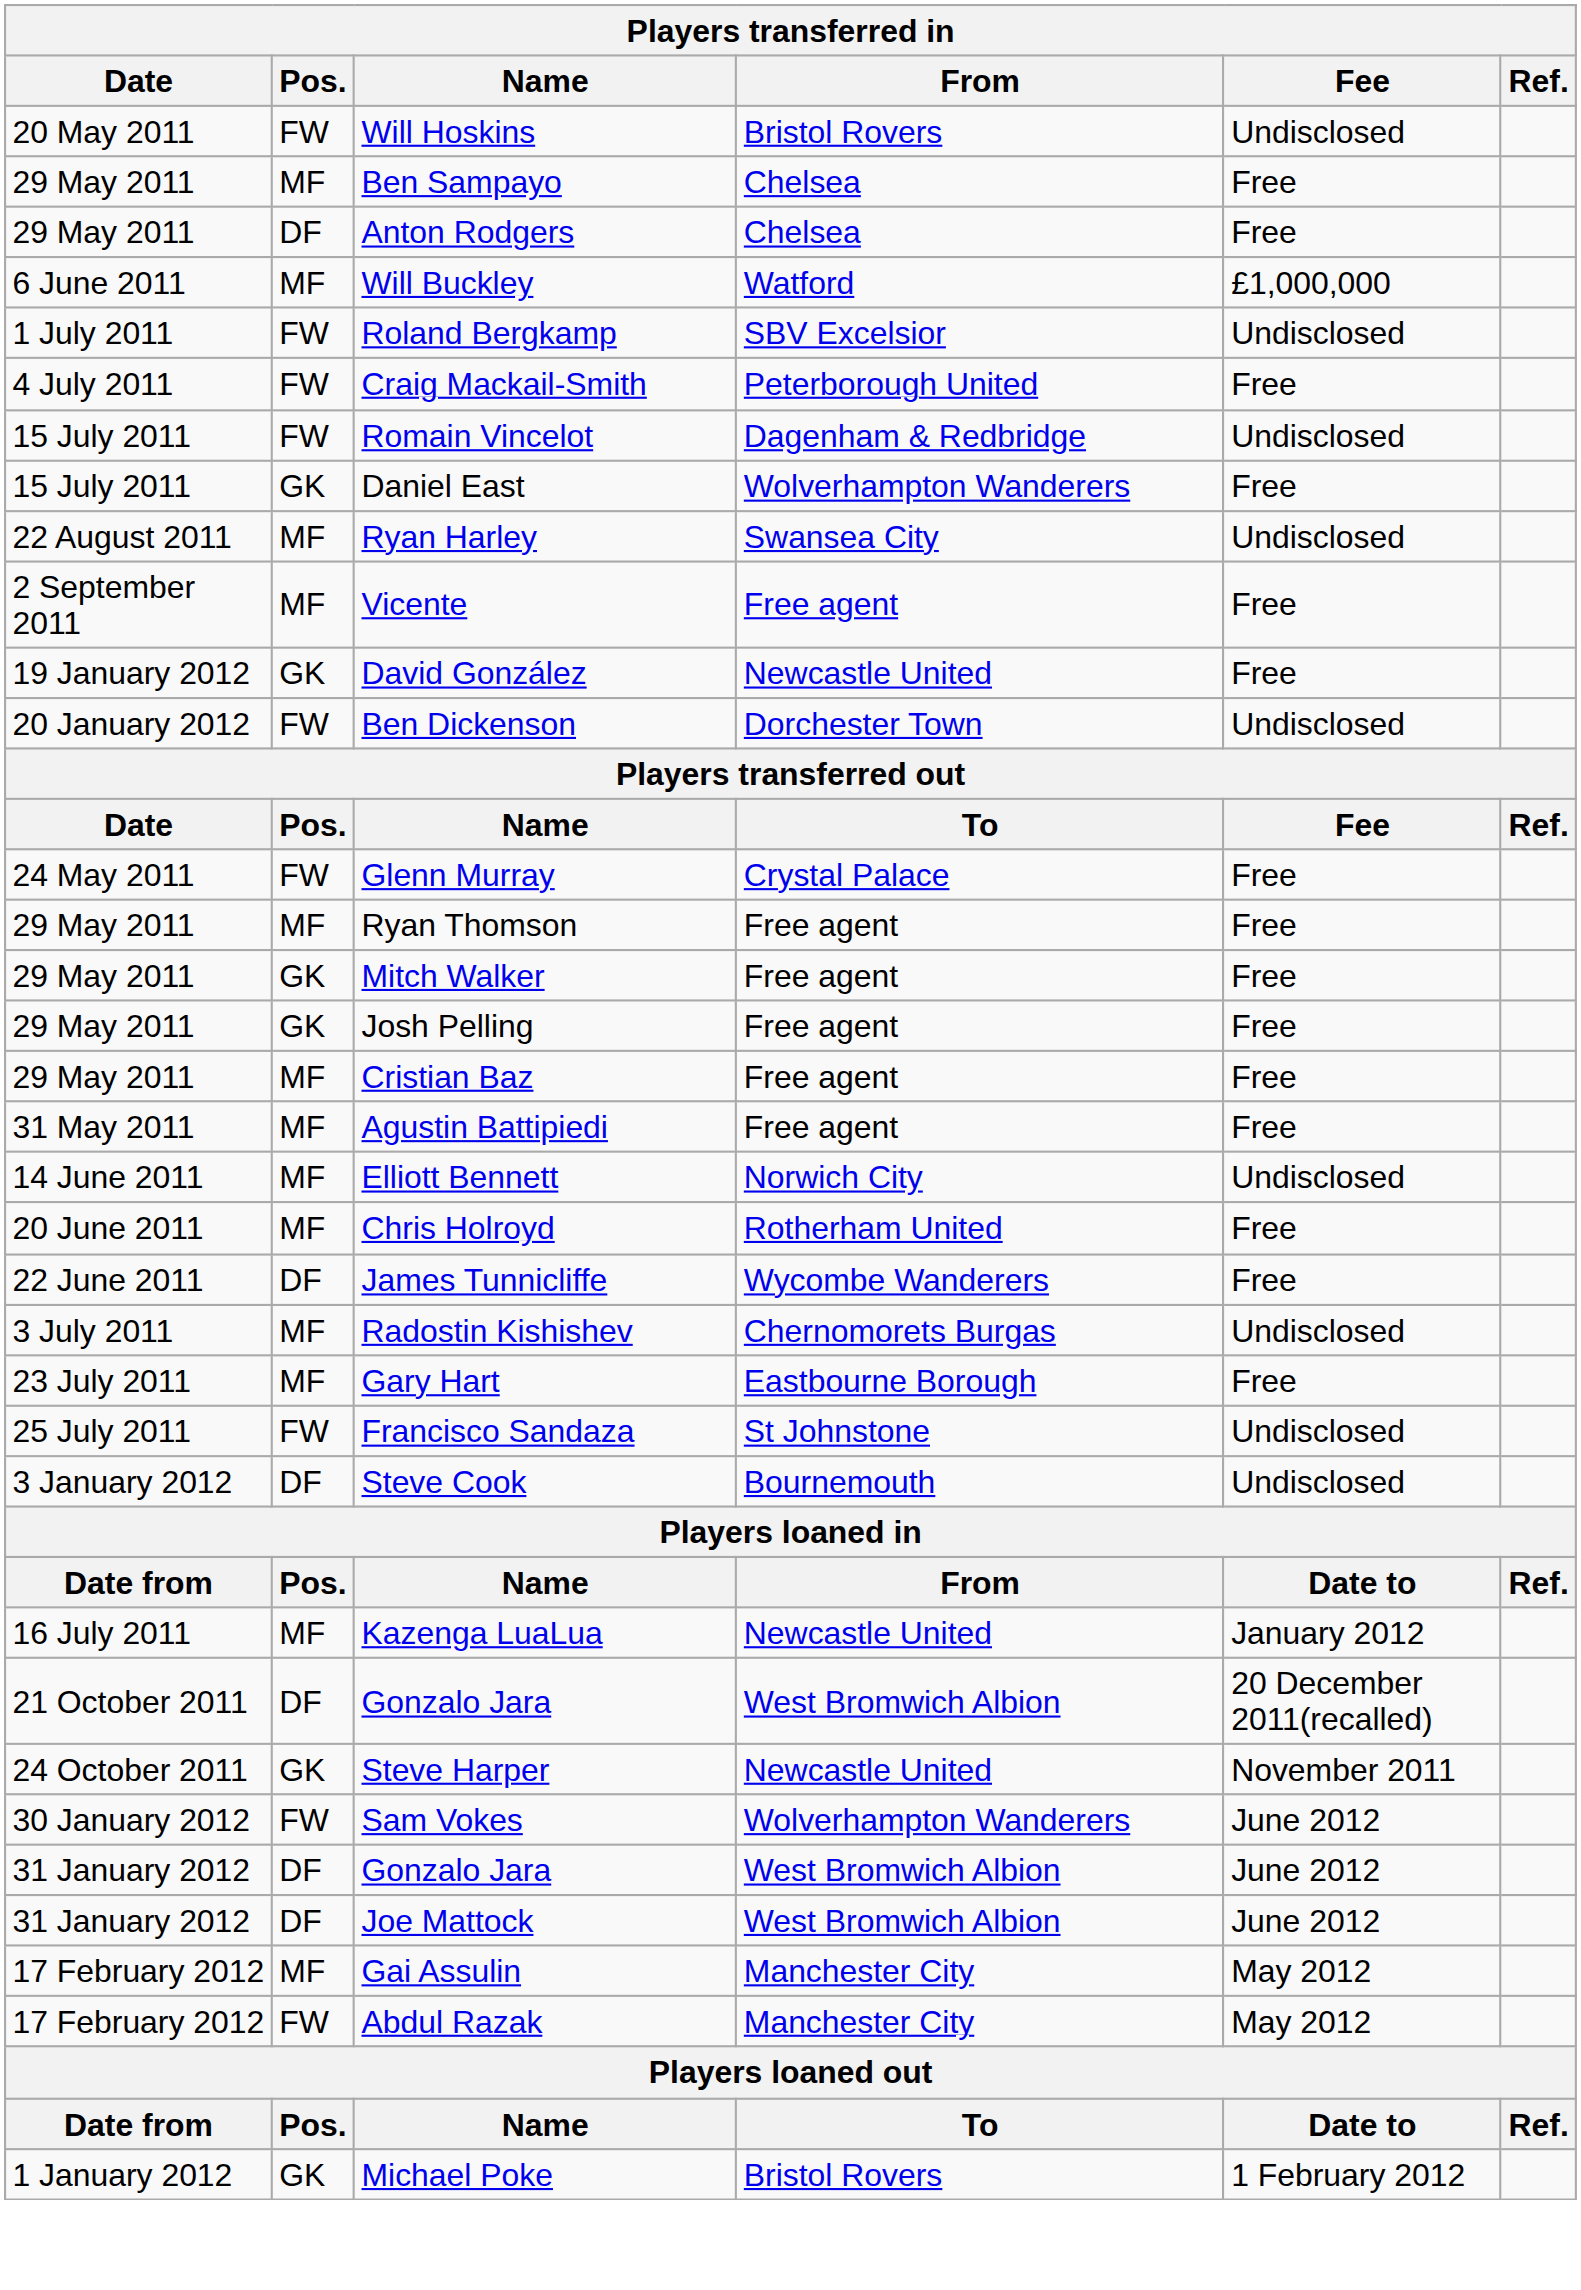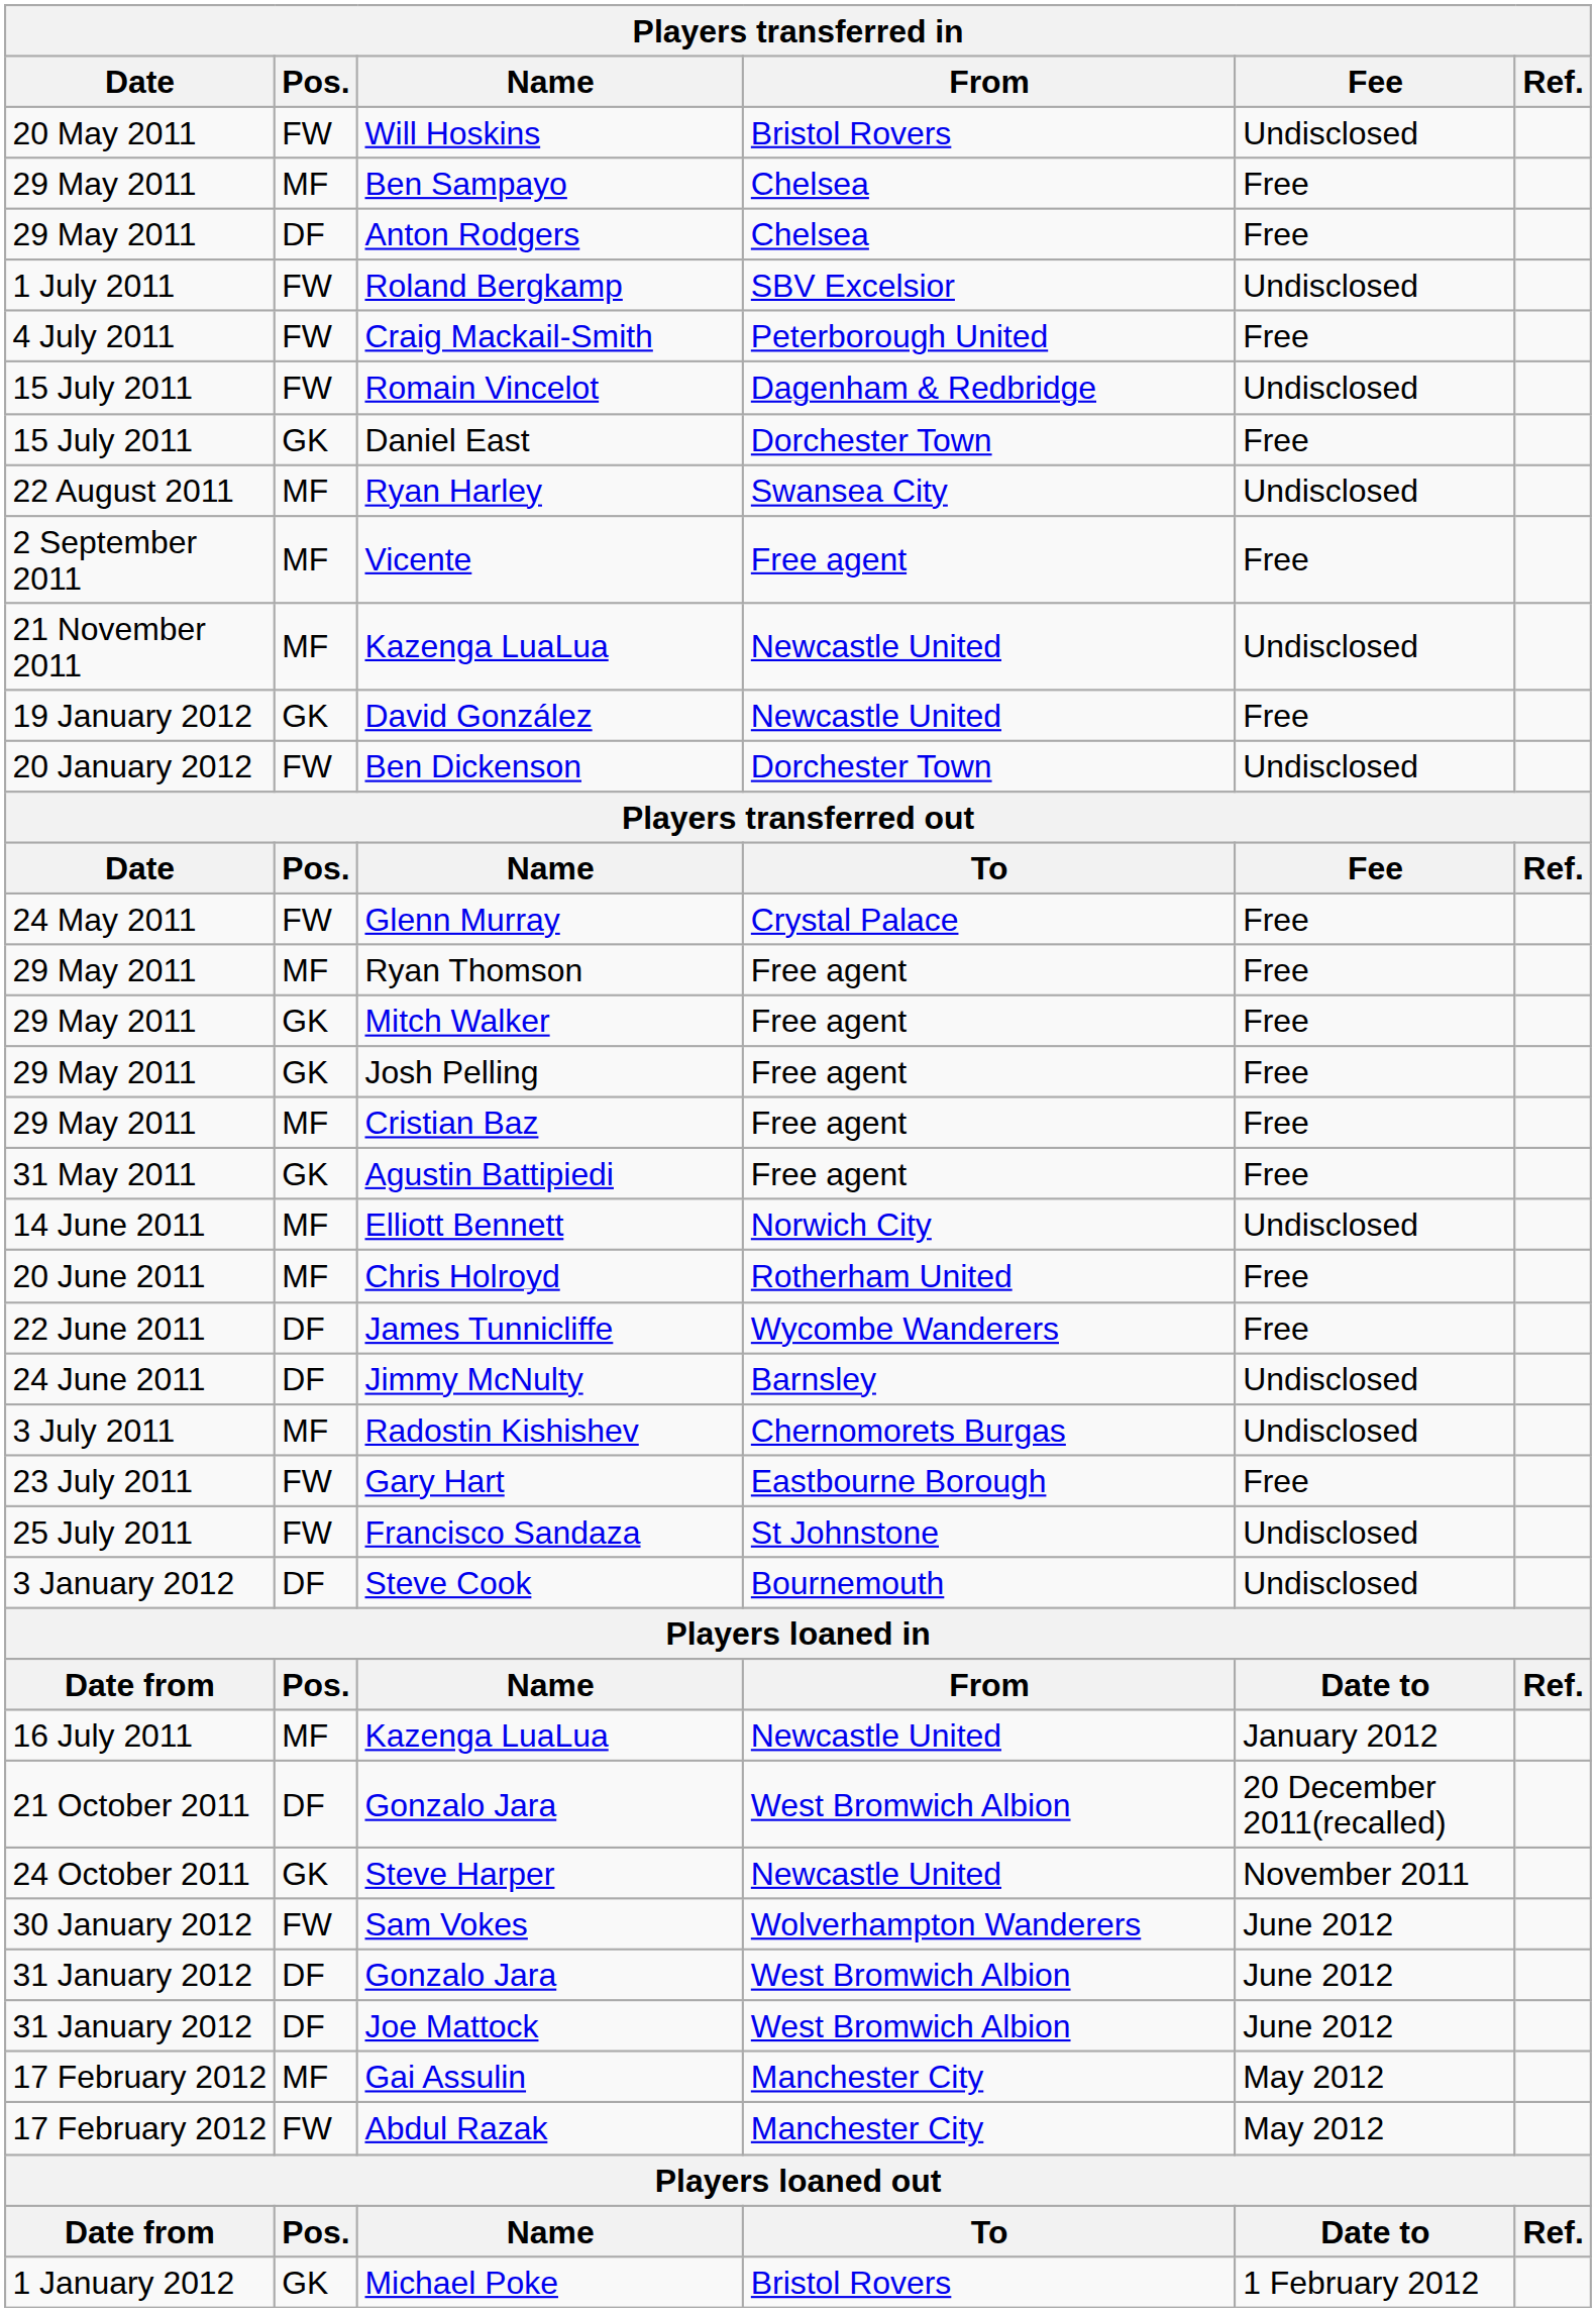 <table class="wikitable" style="font-size:95%;">
 <tr>
 <th colspan="6">Players transferred in</th>
 </tr>
 <tr>
 <th width="120px">Date</th>
 <th width="25px">Pos.</th>
 <th width="175px">Name</th>
 <th width="225px">From</th>
 <th width="125px">Fee</th>
 <th width="25px">Ref.</th>
 </tr>
 <tr>
 <td>20 May 2011</td>
 <td>FW</td>
 <td> <a href='#'>Will Hoskins</a></td>
 <td> <a href='#'>Bristol Rovers</a></td>
 <td>Undisclosed</td>
 <td></td>
 </tr>
 <tr>
 <td>29 May 2011</td>
 <td>MF</td>
 <td> <a href='#'>Ben Sampayo</a></td>
 <td> <a href='#'>Chelsea</a></td>
 <td>Free</td>
 <td></td>
 </tr>
 <tr>
 <td>29 May 2011</td>
 <td>DF</td>
 <td> <a href='#'>Anton Rodgers</a></td>
 <td> <a href='#'>Chelsea</a></td>
 <td>Free</td>
 <td></td>
 </tr>
 <tr>
-<td>6 June 2011</td>
-<td>MF</td>
-<td> <a href='#'>Will Buckley</a></td>
-<td> <a href='#'>Watford</a></td>
-<td>£1,000,000</td>
-<td></td>
-</tr>
-<tr>
 <td>1 July 2011</td>
 <td>FW</td>
 <td> <a href='#'>Roland Bergkamp</a></td>
 <td> <a href='#'>SBV Excelsior</a></td>
 <td>Undisclosed</td>
 <td></td>
 </tr>
 <tr>
 <td>4 July 2011</td>
 <td>FW</td>
 <td> <a href='#'>Craig Mackail-Smith</a></td>
 <td> <a href='#'>Peterborough United</a></td>
 <td>Free</td>
 <td></td>
 </tr>
 <tr>
 <td>15 July 2011</td>
 <td>FW</td>
 <td> <a href='#'>Romain Vincelot</a></td>
 <td> <a href='#'>Dagenham & Redbridge</a></td>
 <td>Undisclosed</td>
 <td></td>
 </tr>
 <tr>
 <td>15 July 2011</td>
 <td>GK</td>
 <td> Daniel East</td>
-<td> <a href='#'>Wolverhampton Wanderers</a></td>
+<td> <a href='#'>Dorchester Town</a></td>
 <td>Free</td>
 <td></td>
 </tr>
 <tr>
 <td>22 August 2011</td>
 <td>MF</td>
 <td> <a href='#'>Ryan Harley</a></td>
 <td> <a href='#'>Swansea City</a></td>
 <td>Undisclosed</td>
 <td></td>
 </tr>
 <tr>
 <td>2 September 2011</td>
 <td>MF</td>
 <td> <a href='#'>Vicente</a></td>
 <td><a href='#'>Free agent</a></td>
 <td>Free</td>
+<td></td>
+</tr>
+<tr>
+<td>21 November 2011</td>
+<td>MF</td>
+<td> <a href='#'>Kazenga LuaLua</a></td>
+<td> <a href='#'>Newcastle United</a></td>
+<td>Undisclosed</td>
 <td></td>
 </tr>
 <tr>
 <td>19 January 2012</td>
 <td>GK</td>
 <td> <a href='#'>David González</a></td>
 <td> <a href='#'>Newcastle United</a></td>
 <td>Free</td>
 <td></td>
 </tr>
 <tr>
 <td>20 January 2012</td>
 <td>FW</td>
 <td> <a href='#'>Ben Dickenson</a></td>
 <td> <a href='#'>Dorchester Town</a></td>
 <td>Undisclosed</td>
 <td></td>
 </tr>
 <tr>
 <th colspan="6">Players transferred out</th>
 </tr>
 <tr>
 <th>Date</th>
 <th>Pos.</th>
 <th>Name</th>
 <th>To</th>
 <th>Fee</th>
 <th>Ref.</th>
 </tr>
 <tr>
 <td>24 May 2011</td>
 <td>FW</td>
 <td> <a href='#'>Glenn Murray</a></td>
 <td> <a href='#'>Crystal Palace</a></td>
 <td>Free</td>
 <td></td>
 </tr>
 <tr>
 <td>29 May 2011</td>
 <td>MF</td>
 <td> Ryan Thomson</td>
 <td>Free agent</td>
 <td>Free</td>
 <td></td>
 </tr>
 <tr>
 <td>29 May 2011</td>
 <td>GK</td>
 <td> <a href='#'>Mitch Walker</a></td>
 <td>Free agent</td>
 <td>Free</td>
 <td></td>
 </tr>
 <tr>
 <td>29 May 2011</td>
 <td>GK</td>
 <td> Josh Pelling</td>
 <td>Free agent</td>
 <td>Free</td>
 <td></td>
 </tr>
 <tr>
 <td>29 May 2011</td>
 <td>MF</td>
 <td> <a href='#'>Cristian Baz</a></td>
 <td>Free agent</td>
 <td>Free</td>
 <td></td>
 </tr>
 <tr>
 <td>31 May 2011</td>
-<td>MF</td>
+<td>GK</td>
 <td> <a href='#'>Agustin Battipiedi</a></td>
 <td>Free agent</td>
 <td>Free</td>
 <td></td>
 </tr>
 <tr>
 <td>14 June 2011</td>
 <td>MF</td>
 <td> <a href='#'>Elliott Bennett</a></td>
 <td> <a href='#'>Norwich City</a></td>
 <td>Undisclosed</td>
 <td></td>
 </tr>
 <tr>
 <td>20 June 2011</td>
 <td>MF</td>
 <td> <a href='#'>Chris Holroyd</a></td>
 <td> <a href='#'>Rotherham United</a></td>
 <td>Free</td>
 <td></td>
 </tr>
 <tr>
 <td>22 June 2011</td>
 <td>DF</td>
 <td> <a href='#'>James Tunnicliffe</a></td>
 <td> <a href='#'>Wycombe Wanderers</a></td>
 <td>Free</td>
 <td></td>
 </tr>
 <tr>
+<td>24 June 2011</td>
+<td>DF</td>
+<td> <a href='#'>Jimmy McNulty</a></td>
+<td> <a href='#'>Barnsley</a></td>
+<td>Undisclosed</td>
+<td></td>
+</tr>
+<tr>
 <td>3 July 2011</td>
 <td>MF</td>
 <td> <a href='#'>Radostin Kishishev</a></td>
 <td> <a href='#'>Chernomorets Burgas</a></td>
 <td>Undisclosed</td>
 <td></td>
 </tr>
 <tr>
 <td>23 July 2011</td>
-<td>MF</td>
+<td>FW</td>
 <td> <a href='#'>Gary Hart</a></td>
 <td> <a href='#'>Eastbourne Borough</a></td>
 <td>Free</td>
 <td></td>
 </tr>
 <tr>
 <td>25 July 2011</td>
 <td>FW</td>
 <td> <a href='#'>Francisco Sandaza</a></td>
 <td> <a href='#'>St Johnstone</a></td>
 <td>Undisclosed</td>
 <td></td>
 </tr>
 <tr>
 <td>3 January 2012</td>
 <td>DF</td>
 <td> <a href='#'>Steve Cook</a></td>
 <td> <a href='#'>Bournemouth</a></td>
 <td>Undisclosed</td>
 <td></td>
 </tr>
 <tr>
 <th colspan="6">Players loaned in</th>
 </tr>
 <tr>
 <th>Date from</th>
 <th>Pos.</th>
 <th>Name</th>
 <th>From</th>
 <th>Date to</th>
 <th>Ref.</th>
 </tr>
 <tr>
 <td>16 July 2011</td>
 <td>MF</td>
 <td> <a href='#'>Kazenga LuaLua</a></td>
 <td> <a href='#'>Newcastle United</a></td>
 <td>January 2012</td>
 <td></td>
 </tr>
 <tr>
 <td>21 October 2011</td>
 <td>DF</td>
 <td> <a href='#'>Gonzalo Jara</a></td>
 <td> <a href='#'>West Bromwich Albion</a></td>
 <td>20 December 2011(recalled)</td>
 <td></td>
 </tr>
 <tr>
 <td>24 October 2011</td>
 <td>GK</td>
 <td> <a href='#'>Steve Harper</a></td>
 <td> <a href='#'>Newcastle United</a></td>
 <td>November 2011</td>
 <td></td>
 </tr>
 <tr>
 <td>30 January 2012</td>
 <td>FW</td>
 <td> <a href='#'>Sam Vokes</a></td>
 <td> <a href='#'>Wolverhampton Wanderers</a></td>
 <td>June 2012</td>
 <td></td>
 </tr>
 <tr>
 <td>31 January 2012</td>
 <td>DF</td>
 <td> <a href='#'>Gonzalo Jara</a></td>
 <td> <a href='#'>West Bromwich Albion</a></td>
 <td>June 2012</td>
 <td></td>
 </tr>
 <tr>
 <td>31 January 2012</td>
 <td>DF</td>
 <td> <a href='#'>Joe Mattock</a></td>
 <td> <a href='#'>West Bromwich Albion</a></td>
 <td>June 2012</td>
 <td></td>
 </tr>
 <tr>
 <td>17 February 2012</td>
 <td>MF</td>
 <td> <a href='#'>Gai Assulin</a></td>
 <td> <a href='#'>Manchester City</a></td>
 <td>May 2012</td>
 <td></td>
 </tr>
 <tr>
 <td>17 February 2012</td>
 <td>FW</td>
 <td> <a href='#'>Abdul Razak</a></td>
 <td> <a href='#'>Manchester City</a></td>
 <td>May 2012</td>
 <td></td>
 </tr>
 <tr>
 <th colspan="6">Players loaned out</th>
 </tr>
 <tr>
 <th>Date from</th>
 <th>Pos.</th>
 <th>Name</th>
 <th>To</th>
 <th>Date to</th>
 <th>Ref.</th>
 </tr>
 <tr>
 <td>1 January 2012</td>
 <td>GK</td>
 <td> <a href='#'>Michael Poke</a></td>
 <td> <a href='#'>Bristol Rovers</a></td>
 <td>1 February 2012</td>
 <td></td>
 </tr>
 </table>
